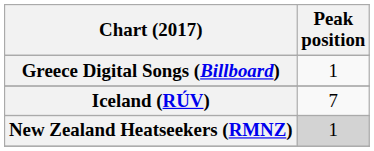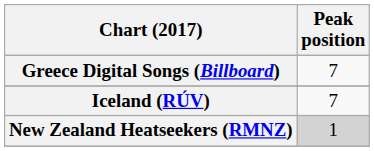 <table class="wikitable sortable plainrowheaders" style="text-align:center">
 <tr>
 <th scope="col">Chart (2017)</th>
 <th scope="col">Peak<br>position</th>
 </tr>
 <tr>
 </tr>
 <tr>
 </tr>
 <tr>
 </tr>
 <tr>
 </tr>
 <tr>
 </tr>
 <tr>
 </tr>
 <tr>
 </tr>
 <tr>
 </tr>
 <tr>
 </tr>
 <tr>
 </tr>
 <tr>
 <th scope="row">Greece Digital Songs (<em><a href='#'>Billboard</a></em>)</th>
-<td>1</td>
+<td>7</td>
 </tr>
 <tr>
 </tr>
 <tr>
 <th scope="row">Iceland (<a href='#'>RÚV</a>)</th>
 <td>7</td>
 </tr>
 <tr>
 </tr>
 <tr>
 </tr>
 <tr>
 <th scope="row">New Zealand Heatseekers (<a href='#'>RMNZ</a>)</th>
 <td style="background: lightgrey;">1</td>
 </tr>
 <tr>
 </tr>
 <tr>
 </tr>
 <tr>
 </tr>
 <tr>
 </tr>
 <tr>
 </tr>
 <tr>
 </tr>
 <tr>
 </tr>
 <tr>
 </tr>
 <tr>
 </tr>
 <tr>
 </tr>
 </table>
